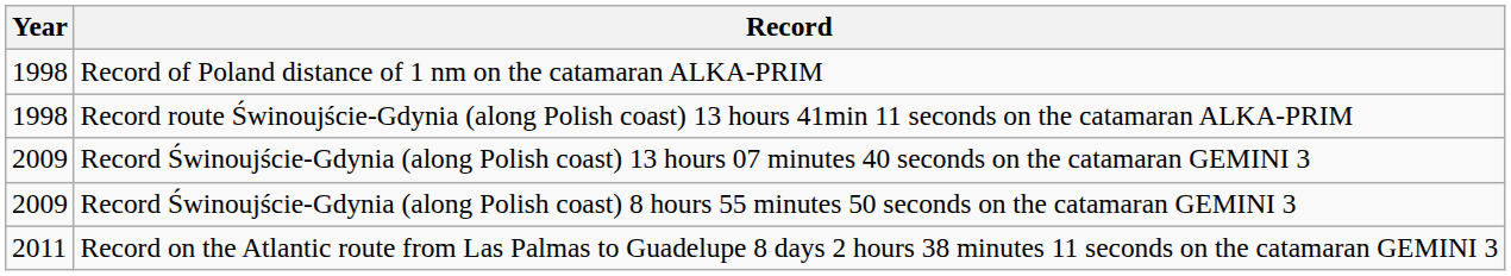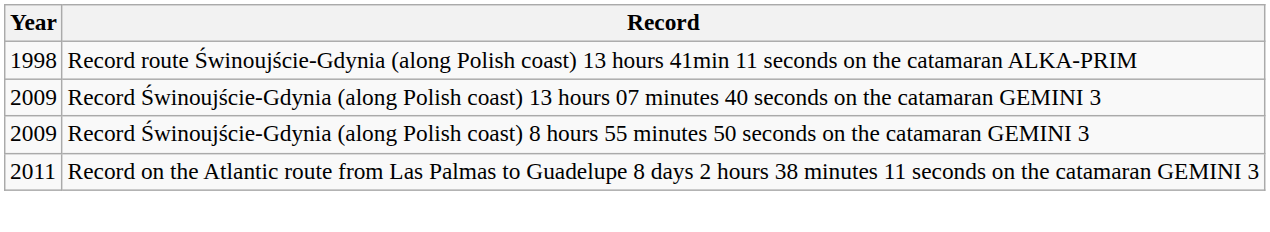 <table class="wikitable">
 <tr>
 <th>Year</th>
 <th>Record</th>
-</tr>
-<tr>
-<td>1998</td>
-<td>Record of Poland distance of 1 nm on the catamaran ALKA-PRIM</td>
 </tr>
 <tr>
 <td>1998</td>
 <td>Record route Świnoujście-Gdynia (along Polish coast) 13 hours 41min 11 seconds on the catamaran ALKA-PRIM</td>
 </tr>
 <tr>
 <td>2009</td>
 <td>Record Świnoujście-Gdynia (along Polish coast) 13 hours 07 minutes 40 seconds on the catamaran GEMINI 3</td>
 </tr>
 <tr>
 <td>2009</td>
 <td>Record Świnoujście-Gdynia (along Polish coast) 8 hours 55 minutes 50 seconds on the catamaran GEMINI 3</td>
 </tr>
 <tr>
 <td>2011</td>
 <td>Record on the Atlantic route from Las Palmas to Guadelupe 8 days 2 hours 38 minutes 11 seconds on the catamaran GEMINI 3</td>
 </tr>
 </table>
